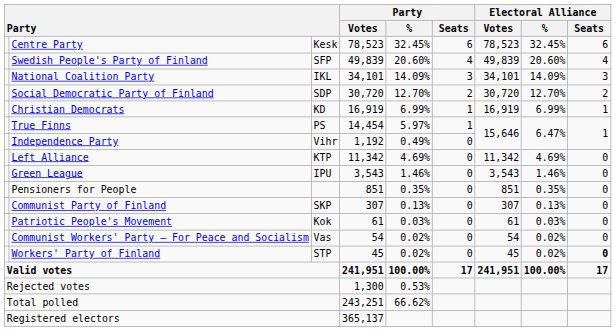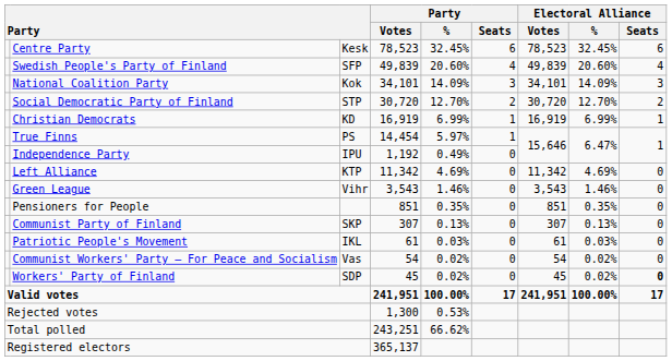 <table class="wikitable" border="1" style="text-align:right;">
 <tr>
 <th style="text-align:left;" valign=bottom rowspan=2 colspan=3>Party</th>
 <th colspan=3>Party</th>
 <th colspan=3>Electoral Alliance</th>
 </tr>
 <tr>
 <th align=center valign=bottom width="50">Votes</th>
 <th align=center valign=bottom width="50">%</th>
 <th align=center valign=bottom width="50">Seats</th>
 <th align=center valign=bottom width="50">Votes</th>
 <th align=center valign=bottom width="50">%</th>
 <th align=center valign=bottom width="50">Seats</th>
 </tr>
 <tr>
 <td></td>
 <td align=left><a href='#'>Centre Party</a></td>
 <td align=left>Kesk</td>
 <td>78,523</td>
 <td>32.45%</td>
 <td>6</td>
 <td>78,523</td>
 <td>32.45%</td>
 <td>6</td>
 </tr>
 <tr>
 <td></td>
 <td align=left><a href='#'>Swedish People's Party of Finland</a></td>
 <td align=left>SFP</td>
 <td>49,839</td>
 <td>20.60%</td>
 <td>4</td>
 <td>49,839</td>
 <td>20.60%</td>
 <td>4</td>
 </tr>
 <tr>
 <td></td>
 <td align=left><a href='#'>National Coalition Party</a></td>
-<td align=left>IKL</td>
+<td align=left>Kok</td>
 <td>34,101</td>
 <td>14.09%</td>
 <td>3</td>
 <td>34,101</td>
 <td>14.09%</td>
 <td>3</td>
 </tr>
 <tr>
 <td></td>
 <td align=left style="white-space: nowrap;"><a href='#'>Social Democratic Party of Finland</a></td>
-<td align=left>SDP</td>
+<td align=left>STP</td>
 <td>30,720</td>
 <td>12.70%</td>
 <td>2</td>
 <td>30,720</td>
 <td>12.70%</td>
 <td>2</td>
 </tr>
 <tr>
 <td></td>
 <td align=left><a href='#'>Christian Democrats</a></td>
 <td align=left>KD</td>
 <td>16,919</td>
 <td>6.99%</td>
 <td>1</td>
 <td>16,919</td>
 <td>6.99%</td>
 <td>1</td>
 </tr>
 <tr>
 <td></td>
 <td align=left><a href='#'>True Finns</a></td>
 <td align=left>PS</td>
 <td>14,454</td>
 <td>5.97%</td>
 <td>1</td>
 <td rowspan=2>15,646</td>
 <td rowspan=2>6.47%</td>
 <td rowspan=2>1</td>
 </tr>
 <tr>
 <td></td>
 <td align=left><a href='#'>Independence Party</a></td>
-<td align=left>Vihr</td>
+<td align=left>IPU</td>
 <td>1,192</td>
 <td>0.49%</td>
 <td>0</td>
 </tr>
 <tr>
 <td></td>
 <td align=left><a href='#'>Left Alliance</a></td>
 <td align=left>KTP</td>
 <td>11,342</td>
 <td>4.69%</td>
 <td>0</td>
 <td>11,342</td>
 <td>4.69%</td>
 <td>0</td>
 </tr>
 <tr>
 <td></td>
 <td align=left><a href='#'>Green League</a></td>
-<td align=left>IPU</td>
+<td align=left>Vihr</td>
 <td>3,543</td>
 <td>1.46%</td>
 <td>0</td>
 <td>3,543</td>
 <td>1.46%</td>
 <td>0</td>
 </tr>
 <tr>
 <td></td>
 <td align=left>Pensioners for People</td>
 <td align=left></td>
 <td>851</td>
 <td>0.35%</td>
 <td>0</td>
 <td>851</td>
 <td>0.35%</td>
 <td>0</td>
 </tr>
 <tr>
 <td></td>
 <td align=left><a href='#'>Communist Party of Finland</a></td>
 <td align=left>SKP</td>
 <td>307</td>
 <td>0.13%</td>
 <td>0</td>
 <td>307</td>
 <td>0.13%</td>
 <td>0</td>
 </tr>
 <tr>
 <td></td>
 <td align=left><a href='#'>Patriotic People's Movement</a></td>
-<td align=left>Kok</td>
+<td align=left>IKL</td>
 <td>61</td>
 <td>0.03%</td>
 <td>0</td>
 <td>61</td>
 <td>0.03%</td>
 <td>0</td>
 </tr>
 <tr>
 <td></td>
 <td align=left><a href='#'>Communist Workers' Party – For Peace and Socialism</a></td>
 <td align=left>Vas</td>
 <td>54</td>
 <td>0.02%</td>
 <td>0</td>
 <td>54</td>
 <td>0.02%</td>
 <td>0</td>
 </tr>
 <tr>
 <td></td>
 <td align=left><a href='#'>Workers' Party of Finland</a></td>
-<td align=left>STP</td>
+<td align=left>SDP</td>
 <td>45</td>
 <td>0.02%</td>
 <td>0</td>
 <td>45</td>
 <td>0.02%</td>
 <td><strong>0</strong></td>
 </tr>
 <tr style="font-weight:bold">
 <td align=left colspan=3>Valid votes</td>
 <td>241,951</td>
 <td>100.00%</td>
 <td>17</td>
 <td>241,951</td>
 <td>100.00%</td>
 <td>17</td>
 </tr>
 <tr>
 <td align=left colspan=3>Rejected votes</td>
 <td>1,300</td>
 <td>0.53%</td>
 <td></td>
 <td></td>
 <td></td>
 <td></td>
 </tr>
 <tr>
 <td align=left colspan=3>Total polled</td>
 <td>243,251</td>
 <td>66.62%</td>
 <td></td>
 <td></td>
 <td></td>
 <td></td>
 </tr>
 <tr>
 <td align=left colspan=3>Registered electors</td>
 <td>365,137</td>
 <td></td>
 <td></td>
 <td></td>
 <td></td>
 <td></td>
 </tr>
 </table>
